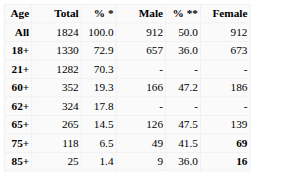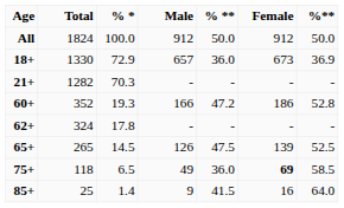 <table border="1" cellpadding="3" cellspacing="0" style="margin: 1em 1em 1em 0; background: #fafafa; border: 1px #eee solid; border-collapse: collapse; font-size: 95%; text-align: right">
 <tr>
 <th width="30">Age</th>
 <th width="60">Total</th>
 <th width="40">% *</th>
 <th width="60">Male</th>
 <th width="40">% **</th>
 <th width="60">Female</th>
+<th width="40">%**</th>
 </tr>
 <tr>
 <td><strong>All</strong></td>
 <td>1824</td>
 <td>100.0</td>
 <td>912</td>
 <td>50.0</td>
 <td>912</td>
+<td>50.0</td>
 </tr>
 <tr>
 <td><strong>18+</strong></td>
 <td>1330</td>
 <td>72.9</td>
 <td>657</td>
 <td>36.0</td>
 <td>673</td>
+<td>36.9</td>
 </tr>
 <tr>
 <td><strong>21+</strong></td>
 <td>1282</td>
 <td>70.3</td>
+<td>-</td>
 <td>-</td>
 <td>-</td>
 <td>-</td>
 </tr>
 <tr>
 <td><strong>60+</strong></td>
 <td>352</td>
 <td>19.3</td>
 <td>166</td>
 <td>47.2</td>
 <td>186</td>
+<td>52.8</td>
 </tr>
 <tr>
 <td><strong>62+</strong></td>
 <td>324</td>
 <td>17.8</td>
+<td>-</td>
 <td>-</td>
 <td>-</td>
 <td>-</td>
 </tr>
 <tr>
 <td><strong>65+</strong></td>
 <td>265</td>
 <td>14.5</td>
 <td>126</td>
 <td>47.5</td>
 <td>139</td>
+<td>52.5</td>
 </tr>
 <tr>
 <td><strong>75+</strong></td>
 <td>118</td>
 <td>6.5</td>
 <td>49</td>
-<td>41.5</td>
+<td>36.0</td>
 <td><strong>69</strong></td>
+<td>58.5</td>
 </tr>
 <tr>
 <td><strong>85+</strong></td>
 <td>25</td>
 <td>1.4</td>
 <td>9</td>
-<td>36.0</td>
-<td><strong>16</strong></td>
+<td>41.5</td>
+<td>16</td>
+<td>64.0</td>
 </tr>
 </table>
